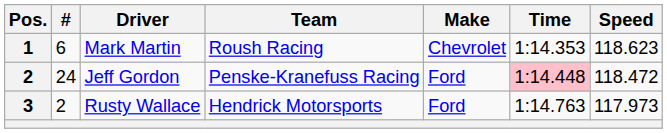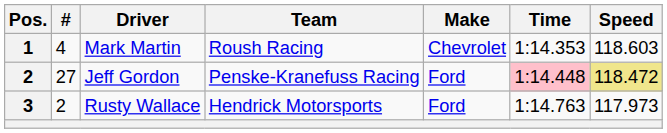 <table class="wikitable" style="font-size:95%">
 <tr>
 <th>Pos.</th>
 <th>#</th>
 <th>Driver</th>
 <th>Team</th>
 <th>Make</th>
 <th>Time</th>
 <th>Speed</th>
 </tr>
 <tr>
 <th>1</th>
-<td>6</td>
+<td>4</td>
 <td><a href='#'>Mark Martin</a></td>
 <td><a href='#'>Roush Racing</a></td>
 <td><a href='#'>Chevrolet</a></td>
 <td>1:14.353</td>
-<td>118.623</td>
+<td>118.603</td>
 </tr>
 <tr>
 <th>2</th>
-<td>24</td>
+<td>27</td>
 <td><a href='#'>Jeff Gordon</a></td>
 <td><a href='#'>Penske-Kranefuss Racing</a></td>
 <td><a href='#'>Ford</a></td>
 <td style="background: pink;">1:14.448</td>
-<td>118.472</td>
+<td style="background: khaki;">118.472</td>
 </tr>
 <tr>
 <th>3</th>
 <td>2</td>
 <td><a href='#'>Rusty Wallace</a></td>
 <td><a href='#'>Hendrick Motorsports</a></td>
 <td><a href='#'>Ford</a></td>
 <td>1:14.763</td>
 <td>117.973</td>
 </tr>
 <tr>
 <th colspan="7"></th>
 </tr>
 </table>
